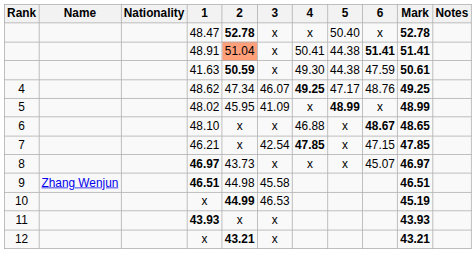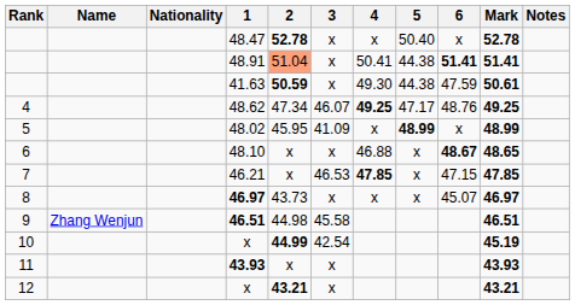 <table class="wikitable sortable" style="text-align:center">
 <tr>
 <th>Rank</th>
 <th>Name</th>
 <th>Nationality</th>
 <th>1</th>
 <th>2</th>
 <th>3</th>
 <th>4</th>
 <th>5</th>
 <th>6</th>
 <th>Mark</th>
 <th>Notes</th>
 </tr>
 <tr>
 <td></td>
 <td align=left></td>
 <td align=left></td>
 <td>48.47</td>
 <td><strong>52.78</strong></td>
 <td>x</td>
 <td>x</td>
 <td>50.40</td>
 <td>x</td>
 <td><strong>52.78</strong></td>
 <td></td>
 </tr>
 <tr>
 <td></td>
 <td align=left></td>
 <td align=left></td>
 <td>48.91</td>
 <td style="background: lightsalmon;">51.04</td>
 <td>x</td>
 <td>50.41</td>
 <td>44.38</td>
 <td><strong>51.41</strong></td>
 <td><strong>51.41</strong></td>
 <td></td>
 </tr>
 <tr>
 <td></td>
 <td align=left></td>
 <td align=left></td>
 <td>41.63</td>
 <td><strong>50.59</strong></td>
 <td>x</td>
 <td>49.30</td>
 <td>44.38</td>
 <td>47.59</td>
 <td><strong>50.61</strong></td>
 <td></td>
 </tr>
 <tr>
 <td>4</td>
 <td align=left></td>
 <td align=left></td>
 <td>48.62</td>
 <td>47.34</td>
 <td>46.07</td>
 <td><strong>49.25</strong></td>
 <td>47.17</td>
 <td>48.76</td>
 <td><strong>49.25</strong></td>
 <td></td>
 </tr>
 <tr>
 <td>5</td>
 <td align=left></td>
 <td align=left></td>
 <td>48.02</td>
 <td>45.95</td>
 <td>41.09</td>
 <td>x</td>
 <td><strong>48.99</strong></td>
 <td>x</td>
 <td><strong>48.99</strong></td>
 <td></td>
 </tr>
 <tr>
 <td>6</td>
 <td align=left></td>
 <td align=left></td>
 <td>48.10</td>
 <td>x</td>
 <td>x</td>
 <td>46.88</td>
 <td>x</td>
 <td><strong>48.67</strong></td>
 <td><strong>48.65</strong></td>
 <td></td>
 </tr>
 <tr>
 <td>7</td>
 <td align=left></td>
 <td align=left></td>
 <td>46.21</td>
 <td>x</td>
-<td>42.54</td>
+<td>46.53</td>
 <td><strong>47.85</strong></td>
 <td>x</td>
 <td>47.15</td>
 <td><strong>47.85</strong></td>
 <td></td>
 </tr>
 <tr>
 <td>8</td>
 <td align=left></td>
 <td align=left></td>
 <td><strong>46.97</strong></td>
 <td>43.73</td>
 <td>x</td>
 <td>x</td>
 <td>x</td>
 <td>45.07</td>
 <td><strong>46.97</strong></td>
 <td></td>
 </tr>
 <tr>
 <td>9</td>
 <td align=left><a href='#'>Zhang Wenjun</a></td>
 <td align=left></td>
 <td><strong>46.51</strong></td>
 <td>44.98</td>
 <td>45.58</td>
 <td></td>
 <td></td>
 <td></td>
 <td><strong>46.51</strong></td>
 <td></td>
 </tr>
 <tr>
 <td>10</td>
 <td align=left></td>
 <td align=left></td>
 <td>x</td>
 <td><strong>44.99</strong></td>
-<td>46.53</td>
+<td>42.54</td>
 <td></td>
 <td></td>
 <td></td>
 <td><strong>45.19</strong></td>
 <td></td>
 </tr>
 <tr>
 <td>11</td>
 <td align=left></td>
 <td align=left></td>
 <td><strong>43.93</strong></td>
 <td>x</td>
 <td>x</td>
 <td></td>
 <td></td>
 <td></td>
 <td><strong>43.93</strong></td>
 <td></td>
 </tr>
 <tr>
 <td>12</td>
 <td align=left></td>
 <td align=left></td>
 <td>x</td>
 <td><strong>43.21</strong></td>
 <td>x</td>
 <td></td>
 <td></td>
 <td></td>
 <td><strong>43.21</strong></td>
 <td></td>
 </tr>
 </table>
